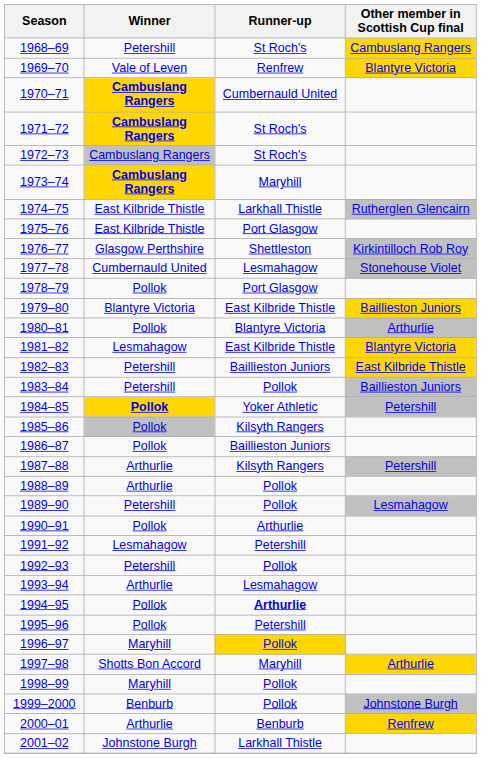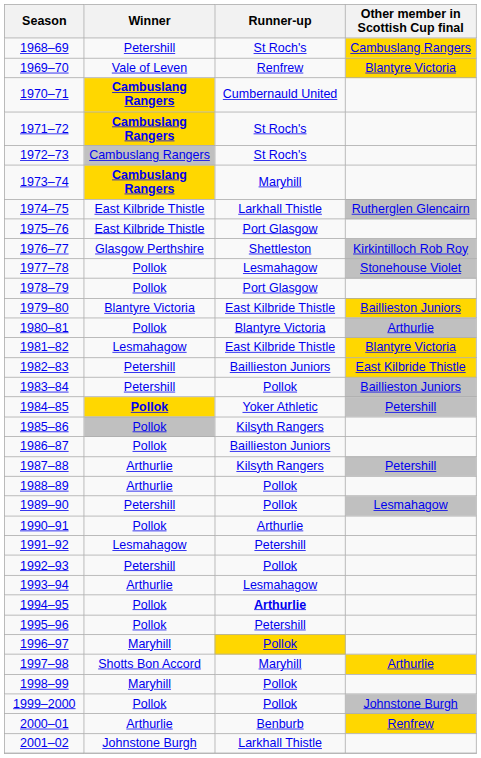 <table class="wikitable sortable" style="text-align: center;">
 <tr>
 <th width=95>Season</th>
 <th width=160>Winner</th>
 <th width=160>Runner-up</th>
 <th width=160>Other member in Scottish Cup final</th>
 </tr>
 <tr>
 <td><a href='#'>1968–69</a></td>
 <td><a href='#'>Petershill</a></td>
 <td><a href='#'>St Roch's</a></td>
 <td bgcolor=gold><a href='#'>Cambuslang Rangers</a></td>
 </tr>
 <tr>
 <td><a href='#'>1969–70</a></td>
 <td><a href='#'>Vale of Leven</a></td>
 <td><a href='#'>Renfrew</a></td>
 <td bgcolor=gold><a href='#'>Blantyre Victoria</a></td>
 </tr>
 <tr>
 <td><a href='#'>1970–71</a></td>
 <td bgcolor=gold><strong><a href='#'>Cambuslang Rangers</a></strong></td>
 <td><a href='#'>Cumbernauld United</a></td>
 <td></td>
 </tr>
 <tr>
 <td><a href='#'>1971–72</a></td>
 <td bgcolor=gold><strong><a href='#'>Cambuslang Rangers</a></strong></td>
 <td><a href='#'>St Roch's</a></td>
 <td></td>
 </tr>
 <tr>
 <td><a href='#'>1972–73</a></td>
 <td bgcolor=silver><a href='#'>Cambuslang Rangers</a></td>
 <td><a href='#'>St Roch's</a></td>
 <td></td>
 </tr>
 <tr>
 <td><a href='#'>1973–74</a></td>
 <td bgcolor=gold><strong><a href='#'>Cambuslang Rangers</a></strong></td>
 <td><a href='#'>Maryhill</a></td>
 <td></td>
 </tr>
 <tr>
 <td><a href='#'>1974–75</a></td>
 <td><a href='#'>East Kilbride Thistle</a></td>
 <td><a href='#'>Larkhall Thistle</a></td>
 <td bgcolor=silver><a href='#'>Rutherglen Glencairn</a></td>
 </tr>
 <tr>
 <td><a href='#'>1975–76</a></td>
 <td><a href='#'>East Kilbride Thistle</a></td>
 <td><a href='#'>Port Glasgow</a></td>
 <td></td>
 </tr>
 <tr>
 <td><a href='#'>1976–77</a></td>
 <td><a href='#'>Glasgow Perthshire</a></td>
 <td><a href='#'>Shettleston</a></td>
 <td bgcolor=silver><a href='#'>Kirkintilloch Rob Roy</a></td>
 </tr>
 <tr>
 <td><a href='#'>1977–78</a></td>
-<td><a href='#'>Cumbernauld United</a></td>
+<td><a href='#'>Pollok</a></td>
 <td><a href='#'>Lesmahagow</a></td>
 <td bgcolor=silver><a href='#'>Stonehouse Violet</a></td>
 </tr>
 <tr>
 <td><a href='#'>1978–79</a></td>
 <td><a href='#'>Pollok</a></td>
 <td><a href='#'>Port Glasgow</a></td>
 <td></td>
 </tr>
 <tr>
 <td><a href='#'>1979–80</a></td>
 <td><a href='#'>Blantyre Victoria</a></td>
 <td><a href='#'>East Kilbride Thistle</a></td>
 <td bgcolor=gold><a href='#'>Baillieston Juniors</a></td>
 </tr>
 <tr>
 <td><a href='#'>1980–81</a></td>
 <td><a href='#'>Pollok</a></td>
 <td><a href='#'>Blantyre Victoria</a></td>
 <td bgcolor=silver><a href='#'>Arthurlie</a></td>
 </tr>
 <tr>
 <td><a href='#'>1981–82</a></td>
 <td><a href='#'>Lesmahagow</a></td>
 <td><a href='#'>East Kilbride Thistle</a></td>
 <td bgcolor=gold><a href='#'>Blantyre Victoria</a></td>
 </tr>
 <tr>
 <td><a href='#'>1982–83</a></td>
 <td><a href='#'>Petershill</a></td>
 <td><a href='#'>Baillieston Juniors</a></td>
 <td bgcolor=gold><a href='#'>East Kilbride Thistle</a></td>
 </tr>
 <tr>
 <td><a href='#'>1983–84</a></td>
 <td><a href='#'>Petershill</a></td>
 <td><a href='#'>Pollok</a></td>
 <td bgcolor=silver><a href='#'>Baillieston Juniors</a></td>
 </tr>
 <tr>
 <td><a href='#'>1984–85</a></td>
 <td bgcolor=gold><strong><a href='#'>Pollok</a></strong></td>
 <td><a href='#'>Yoker Athletic</a></td>
 <td bgcolor=silver><a href='#'>Petershill</a></td>
 </tr>
 <tr>
 <td><a href='#'>1985–86</a></td>
 <td bgcolor=silver><a href='#'>Pollok</a></td>
 <td><a href='#'>Kilsyth Rangers</a></td>
 <td></td>
 </tr>
 <tr>
 <td><a href='#'>1986–87</a></td>
 <td><a href='#'>Pollok</a></td>
 <td><a href='#'>Baillieston Juniors</a></td>
 <td></td>
 </tr>
 <tr>
 <td><a href='#'>1987–88</a></td>
 <td><a href='#'>Arthurlie</a></td>
 <td><a href='#'>Kilsyth Rangers</a></td>
 <td bgcolor=silver><a href='#'>Petershill</a></td>
 </tr>
 <tr>
 <td><a href='#'>1988–89</a></td>
 <td><a href='#'>Arthurlie</a></td>
 <td><a href='#'>Pollok</a></td>
 <td></td>
 </tr>
 <tr>
 <td><a href='#'>1989–90</a></td>
 <td><a href='#'>Petershill</a></td>
 <td><a href='#'>Pollok</a></td>
 <td bgcolor=silver><a href='#'>Lesmahagow</a></td>
 </tr>
 <tr>
 <td><a href='#'>1990–91</a></td>
 <td><a href='#'>Pollok</a></td>
 <td><a href='#'>Arthurlie</a></td>
 <td></td>
 </tr>
 <tr>
 <td><a href='#'>1991–92</a></td>
 <td><a href='#'>Lesmahagow</a></td>
 <td><a href='#'>Petershill</a></td>
 <td></td>
 </tr>
 <tr>
 <td><a href='#'>1992–93</a></td>
 <td><a href='#'>Petershill</a></td>
 <td><a href='#'>Pollok</a></td>
 <td></td>
 </tr>
 <tr>
 <td><a href='#'>1993–94</a></td>
 <td><a href='#'>Arthurlie</a></td>
 <td><a href='#'>Lesmahagow</a></td>
 <td></td>
 </tr>
 <tr>
 <td><a href='#'>1994–95</a></td>
 <td><a href='#'>Pollok</a></td>
 <td><strong><a href='#'>Arthurlie</a></strong></td>
 <td></td>
 </tr>
 <tr>
 <td><a href='#'>1995–96</a></td>
 <td><a href='#'>Pollok</a></td>
 <td><a href='#'>Petershill</a></td>
 <td></td>
 </tr>
 <tr>
 <td><a href='#'>1996–97</a></td>
 <td><a href='#'>Maryhill</a></td>
 <td bgcolor=gold><a href='#'>Pollok</a></td>
 <td></td>
 </tr>
 <tr>
 <td><a href='#'>1997–98</a></td>
 <td><a href='#'>Shotts Bon Accord</a></td>
 <td><a href='#'>Maryhill</a></td>
 <td bgcolor=gold><a href='#'>Arthurlie</a></td>
 </tr>
 <tr>
 <td><a href='#'>1998–99</a></td>
 <td><a href='#'>Maryhill</a></td>
 <td><a href='#'>Pollok</a></td>
 <td></td>
 </tr>
 <tr>
 <td><a href='#'>1999–2000</a></td>
-<td><a href='#'>Benburb</a></td>
+<td><a href='#'>Pollok</a></td>
 <td><a href='#'>Pollok</a></td>
 <td bgcolor=silver><a href='#'>Johnstone Burgh</a></td>
 </tr>
 <tr>
 <td><a href='#'>2000–01</a></td>
 <td><a href='#'>Arthurlie</a></td>
 <td><a href='#'>Benburb</a></td>
 <td bgcolor=gold><a href='#'>Renfrew</a></td>
 </tr>
 <tr>
 <td><a href='#'>2001–02</a></td>
 <td><a href='#'>Johnstone Burgh</a></td>
 <td><a href='#'>Larkhall Thistle</a></td>
 <td></td>
 </tr>
 <tr>
 </tr>
 </table>
